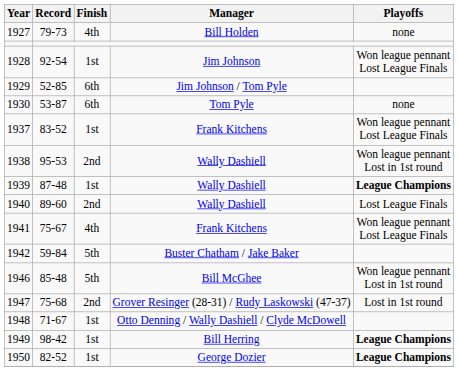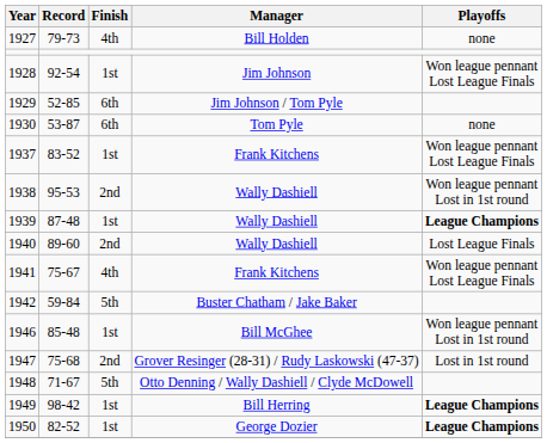 <table class="wikitable">
 <tr>
 <th>Year</th>
 <th>Record</th>
 <th>Finish</th>
 <th>Manager</th>
 <th>Playoffs</th>
 </tr>
 <tr align=center>
 <td>1927</td>
 <td>79-73</td>
 <td>4th</td>
 <td><a href='#'>Bill Holden</a></td>
 <td>none</td>
 </tr>
 <tr align=center>
 <td></td>
 </tr>
 <tr align=center>
 <td>1928</td>
 <td>92-54</td>
 <td>1st</td>
 <td><a href='#'>Jim Johnson</a></td>
 <td>Won league pennant<br>Lost League Finals</td>
 </tr>
 <tr align=center>
 <td>1929</td>
 <td>52-85</td>
 <td>6th</td>
 <td><a href='#'>Jim Johnson</a> / <a href='#'>Tom Pyle</a></td>
 <td></td>
 </tr>
 <tr align=center>
 <td>1930</td>
 <td>53-87</td>
 <td>6th</td>
 <td><a href='#'>Tom Pyle</a></td>
 <td>none</td>
 </tr>
 <tr align=center>
 <td>1937</td>
 <td>83-52</td>
 <td>1st</td>
 <td><a href='#'>Frank Kitchens</a></td>
 <td>Won league pennant<br> Lost League Finals</td>
 </tr>
 <tr align=center>
 <td>1938</td>
 <td>95-53</td>
 <td>2nd</td>
 <td><a href='#'>Wally Dashiell</a></td>
 <td>Won league pennant<br>Lost in 1st round</td>
 </tr>
 <tr align=center>
 <td>1939</td>
 <td>87-48</td>
 <td>1st</td>
 <td><a href='#'>Wally Dashiell</a></td>
 <td><strong>League Champions</strong></td>
 </tr>
 <tr align=center>
 <td>1940</td>
 <td>89-60</td>
 <td>2nd</td>
 <td><a href='#'>Wally Dashiell</a></td>
 <td>Lost League Finals</td>
 </tr>
 <tr align=center>
 <td>1941</td>
 <td>75-67</td>
 <td>4th</td>
 <td><a href='#'>Frank Kitchens</a></td>
 <td>Won league pennant<br>Lost League Finals</td>
 </tr>
 <tr align=center>
 <td>1942</td>
 <td>59-84</td>
 <td>5th</td>
 <td><a href='#'>Buster Chatham</a> / <a href='#'>Jake Baker</a></td>
 <td></td>
 </tr>
 <tr align=center>
 <td>1946</td>
 <td>85-48</td>
-<td>5th</td>
+<td>1st</td>
 <td><a href='#'>Bill McGhee</a></td>
 <td>Won league pennant<br>Lost in 1st round</td>
 </tr>
 <tr align=center>
 <td>1947</td>
 <td>75-68</td>
 <td>2nd</td>
 <td><a href='#'>Grover Resinger</a> (28-31) / <a href='#'>Rudy Laskowski</a> (47-37)</td>
 <td>Lost in 1st round</td>
 </tr>
 <tr align=center>
 <td>1948</td>
 <td>71-67</td>
-<td>1st</td>
+<td>5th</td>
 <td><a href='#'>Otto Denning</a> / <a href='#'>Wally Dashiell</a> / <a href='#'>Clyde McDowell</a></td>
 <td></td>
 </tr>
 <tr align=center>
 <td>1949</td>
 <td>98-42</td>
 <td>1st</td>
 <td><a href='#'>Bill Herring</a></td>
 <td><strong>League Champions</strong></td>
 </tr>
 <tr align=center>
 <td>1950</td>
 <td>82-52</td>
 <td>1st</td>
 <td><a href='#'>George Dozier</a></td>
 <td><strong>League Champions</strong></td>
 </tr>
 <tr align=center>
 </tr>
 </table>
